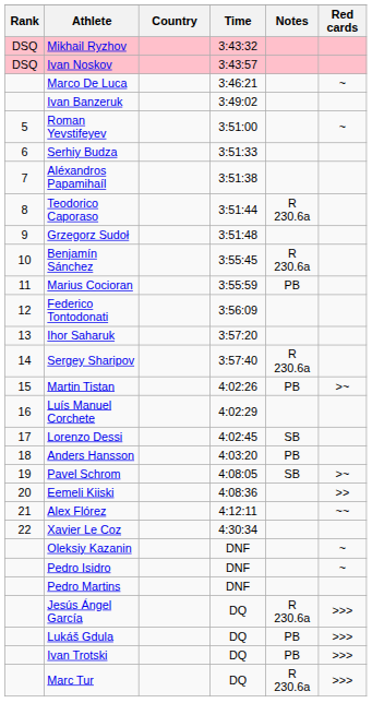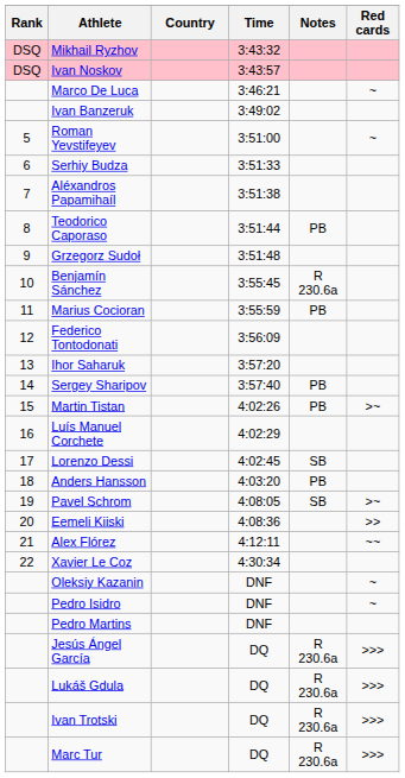 <table class="wikitable sortable" style=" text-align:center; font-size:95%;" width="75%">
 <tr>
 </tr>
 <tr>
 <th width=5%>Rank</th>
 <th width=20%>Athlete</th>
 <th width=15%>Country</th>
 <th width=10%>Time</th>
 <th width=10%>Notes</th>
 <th width=10%>Red cards</th>
 </tr>
 <tr bgcolor=pink>
 <td align=center>DSQ</td>
 <td align=left><a href='#'>Mikhail Ryzhov</a></td>
 <td align=left></td>
 <td>3:43:32</td>
 <td></td>
 <td></td>
 </tr>
 <tr bgcolor=pink>
 <td align=center>DSQ</td>
 <td align=left><a href='#'>Ivan Noskov</a></td>
 <td align=left></td>
 <td>3:43:57</td>
 <td></td>
 <td></td>
 </tr>
 <tr>
 <td align=center></td>
 <td align=left><a href='#'>Marco De Luca</a></td>
 <td align=left></td>
 <td>3:46:21</td>
 <td></td>
 <td>~</td>
 </tr>
 <tr>
 <td align=center></td>
 <td align=left><a href='#'>Ivan Banzeruk</a></td>
 <td align=left></td>
 <td>3:49:02</td>
 <td></td>
 <td></td>
 </tr>
 <tr>
 <td align=center>5</td>
 <td align=left><a href='#'>Roman Yevstifeyev</a></td>
 <td align=left></td>
 <td>3:51:00</td>
 <td></td>
 <td>~</td>
 </tr>
 <tr>
 <td align=center>6</td>
 <td align=left><a href='#'>Serhiy Budza</a></td>
 <td align=left></td>
 <td>3:51:33</td>
 <td></td>
 <td></td>
 </tr>
 <tr>
 <td align=center>7</td>
 <td align=left><a href='#'>Aléxandros Papamihaíl</a></td>
 <td align=left></td>
 <td>3:51:38</td>
 <td></td>
 <td></td>
 </tr>
 <tr>
 <td align=center>8</td>
 <td align=left><a href='#'>Teodorico Caporaso</a></td>
 <td align=left></td>
 <td>3:51:44</td>
-<td>R 230.6a</td>
+<td>PB</td>
 <td></td>
 </tr>
 <tr>
 <td align=center>9</td>
 <td align=left><a href='#'>Grzegorz Sudoł</a></td>
 <td align=left></td>
 <td>3:51:48</td>
 <td></td>
 <td></td>
 </tr>
 <tr>
 <td align=center>10</td>
 <td align=left><a href='#'>Benjamín Sánchez</a></td>
 <td align=left></td>
 <td>3:55:45</td>
 <td>R 230.6a</td>
 <td></td>
 </tr>
 <tr>
 <td align=center>11</td>
 <td align=left><a href='#'>Marius Cocioran</a></td>
 <td align=left></td>
 <td>3:55:59</td>
 <td>PB</td>
 <td></td>
 </tr>
 <tr>
 <td align=center>12</td>
 <td align=left><a href='#'>Federico Tontodonati</a></td>
 <td align=left></td>
 <td>3:56:09</td>
 <td></td>
 <td></td>
 </tr>
 <tr>
 <td align=center>13</td>
 <td align=left><a href='#'>Ihor Saharuk</a></td>
 <td align=left></td>
 <td>3:57:20</td>
 <td></td>
 <td></td>
 </tr>
 <tr>
 <td align=center>14</td>
 <td align=left><a href='#'>Sergey Sharipov</a></td>
 <td align=left></td>
 <td>3:57:40</td>
-<td>R 230.6a</td>
+<td>PB</td>
 <td></td>
 </tr>
 <tr>
 <td align=center>15</td>
 <td align=left><a href='#'>Martin Tistan</a></td>
 <td align=left></td>
 <td>4:02:26</td>
 <td>PB</td>
 <td>>~</td>
 </tr>
 <tr>
 <td align=center>16</td>
 <td align=left><a href='#'>Luís Manuel Corchete</a></td>
 <td align=left></td>
 <td>4:02:29</td>
 <td></td>
 <td></td>
 </tr>
 <tr>
 <td align=center>17</td>
 <td align=left><a href='#'>Lorenzo Dessi</a></td>
 <td align=left></td>
 <td>4:02:45</td>
 <td>SB</td>
 <td></td>
 </tr>
 <tr>
 <td align=center>18</td>
 <td align=left><a href='#'>Anders Hansson</a></td>
 <td align=left></td>
 <td>4:03:20</td>
 <td>PB</td>
 <td></td>
 </tr>
 <tr>
 <td align=center>19</td>
 <td align=left><a href='#'>Pavel Schrom</a></td>
 <td align=left></td>
 <td>4:08:05</td>
 <td>SB</td>
 <td>>~</td>
 </tr>
 <tr>
 <td align=center>20</td>
 <td align=left><a href='#'>Eemeli Kiiski</a></td>
 <td align=left></td>
 <td>4:08:36</td>
 <td></td>
 <td>>></td>
 </tr>
 <tr>
 <td align=center>21</td>
 <td align=left><a href='#'>Alex Flórez</a></td>
 <td align=left></td>
 <td>4:12:11</td>
 <td></td>
 <td>~~</td>
 </tr>
 <tr>
 <td align=center>22</td>
 <td align=left><a href='#'>Xavier Le Coz</a></td>
 <td align=left></td>
 <td>4:30:34</td>
 <td></td>
 <td></td>
 </tr>
 <tr>
 <td align=center></td>
 <td align=left><a href='#'>Oleksiy Kazanin</a></td>
 <td align=left></td>
 <td>DNF</td>
 <td></td>
 <td>~</td>
 </tr>
 <tr>
 <td align=center></td>
 <td align=left><a href='#'>Pedro Isidro</a></td>
 <td align=left></td>
 <td>DNF</td>
 <td></td>
 <td>~</td>
 </tr>
 <tr>
 <td align=center></td>
 <td align=left><a href='#'>Pedro Martins</a></td>
 <td align=left></td>
 <td>DNF</td>
 <td></td>
 <td></td>
 </tr>
 <tr>
 <td align=center></td>
 <td align=left><a href='#'>Jesús Ángel García</a></td>
 <td align=left></td>
 <td>DQ</td>
 <td>R 230.6a</td>
 <td>>>></td>
 </tr>
 <tr>
 <td align=center></td>
 <td align=left><a href='#'>Lukáš Gdula</a></td>
 <td align=left></td>
 <td>DQ</td>
-<td>PB</td>
+<td>R 230.6a</td>
 <td>>>></td>
 </tr>
 <tr>
 <td align=center></td>
 <td align=left><a href='#'>Ivan Trotski</a></td>
 <td align=left></td>
 <td>DQ</td>
-<td>PB</td>
+<td>R 230.6a</td>
 <td>>>></td>
 </tr>
 <tr>
 <td align=center></td>
 <td align=left><a href='#'>Marc Tur</a></td>
 <td align=left></td>
 <td>DQ</td>
 <td>R 230.6a</td>
 <td>>>></td>
 </tr>
 </table>
